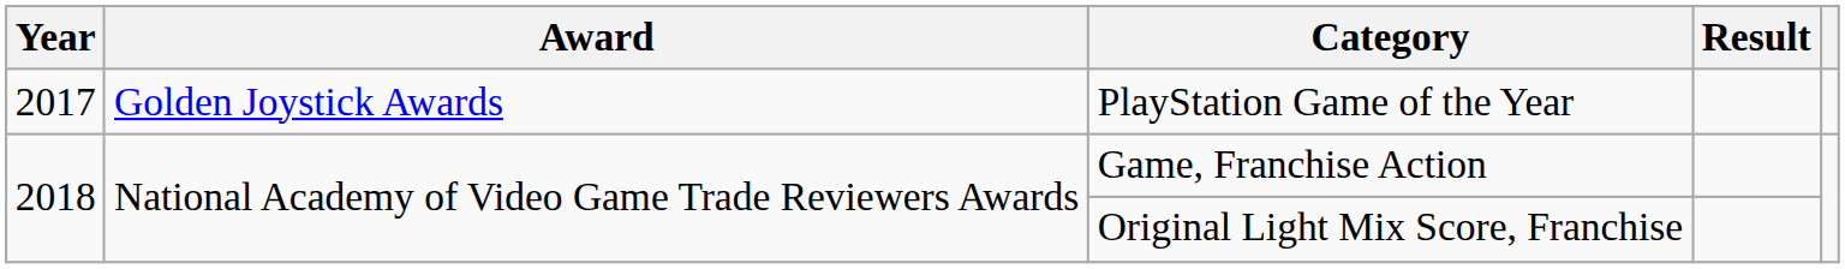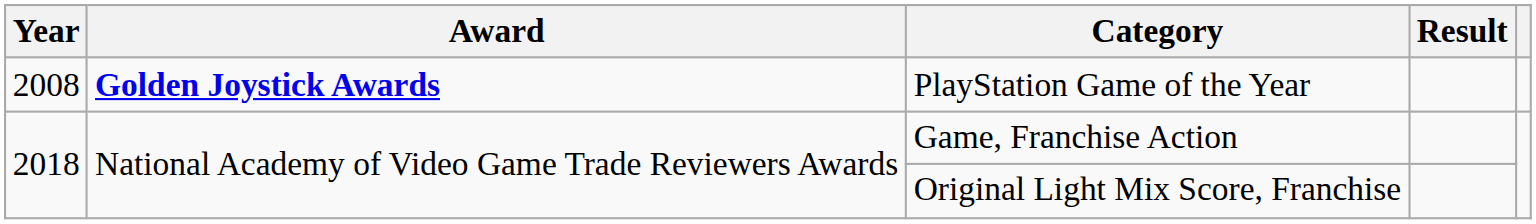 <table class="wikitable sortable">
 <tr>
 <th>Year</th>
 <th>Award</th>
 <th>Category</th>
 <th>Result</th>
 <th></th>
 </tr>
 <tr>
-<td style="text-align:center;" rowspan="1">2017</td>
-<td rowspan="1"><a href='#'>Golden Joystick Awards</a></td>
+<td style="text-align:center;" rowspan="1">2008</td>
+<td rowspan="1"><strong><a href='#'>Golden Joystick Awards</a></strong></td>
 <td>PlayStation Game of the Year</td>
 <td></td>
 <td rowspan="1" style="text-align:center;"></td>
 </tr>
 <tr>
 <td style="text-align:center;" rowspan="2">2018</td>
 <td rowspan="2">National Academy of Video Game Trade Reviewers Awards</td>
 <td>Game, Franchise Action</td>
 <td></td>
 <td rowspan="2" style="text-align:center;"></td>
 </tr>
 <tr>
 <td>Original Light Mix Score, Franchise</td>
 <td></td>
 </tr>
 </table>
